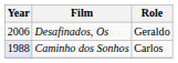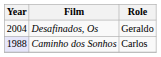 <table class="wikitable">
 <tr>
 <th>Year</th>
 <th>Film</th>
 <th>Role</th>
 </tr>
 <tr>
-<td>2006</td>
+<td>2004</td>
 <td><em>Desafinados, Os</em></td>
 <td>Geraldo</td>
 </tr>
 <tr>
 <td style="background: lavender;">1988</td>
 <td><em>Caminho dos Sonhos</em></td>
 <td>Carlos</td>
 </tr>
 <tr>
 </tr>
 </table>
